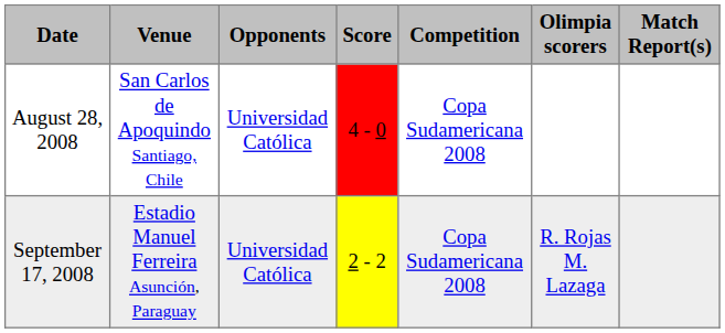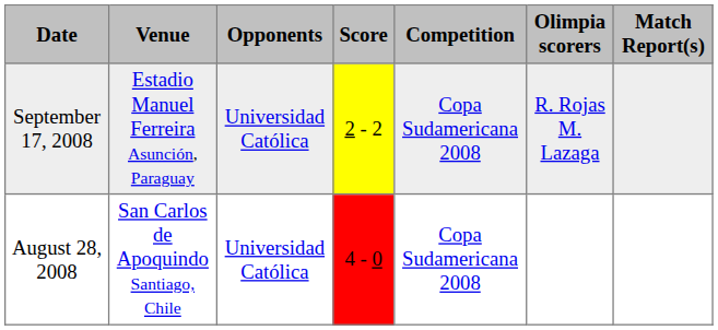 <table border=1 style="border-collapse:collapse; font-size:90%;" cellpadding=3 cellspacing=0 width=80%>
 <tr bgcolor=silver align=center>
 <th width="10%">Date</th>
 <th width="10%">Venue</th>
 <th width="10%">Opponents</th>
 <th width="5%">Score</th>
 <th width="10%">Competition</th>
 <th width="10%">Olimpia scorers</th>
 <th width="10%">Match Report(s)</th>
 </tr>
+<tr align=center bgcolor=#EEEEEE>
+<td>September 17, 2008</td>
+<td><a href='#'>Estadio Manuel Ferreira</a><br><small><a href='#'>Asunción</a>, <a href='#'>Paraguay</a></small></td>
+<td><a href='#'>Universidad Católica</a></td>
+<td bgcolor="yellow"><u>2</u> - 2</td>
+<td><a href='#'>Copa Sudamericana 2008</a></td>
+<td><a href='#'>R. Rojas</a><br><a href='#'>M. Lazaga</a> </td>
+<td></td>
+</tr>
 <tr align=center bgcolor=white>
 <td>August 28, 2008</td>
 <td><a href='#'>San Carlos de Apoquindo</a><br><small><a href='#'>Santiago, Chile</a></small></td>
 <td><a href='#'>Universidad Católica</a></td>
 <td bgcolor="red">4 - <u>0</u></td>
 <td><a href='#'>Copa Sudamericana 2008</a></td>
 <td></td>
 <td></td>
 </tr>
-<tr align=center bgcolor=#EEEEEE>
-<td>September 17, 2008</td>
-<td><a href='#'>Estadio Manuel Ferreira</a><br><small><a href='#'>Asunción</a>, <a href='#'>Paraguay</a></small></td>
-<td><a href='#'>Universidad Católica</a></td>
-<td bgcolor="yellow"><u>2</u> - 2</td>
-<td><a href='#'>Copa Sudamericana 2008</a></td>
-<td><a href='#'>R. Rojas</a><br><a href='#'>M. Lazaga</a> </td>
-<td></td>
-</tr>
 </table>
